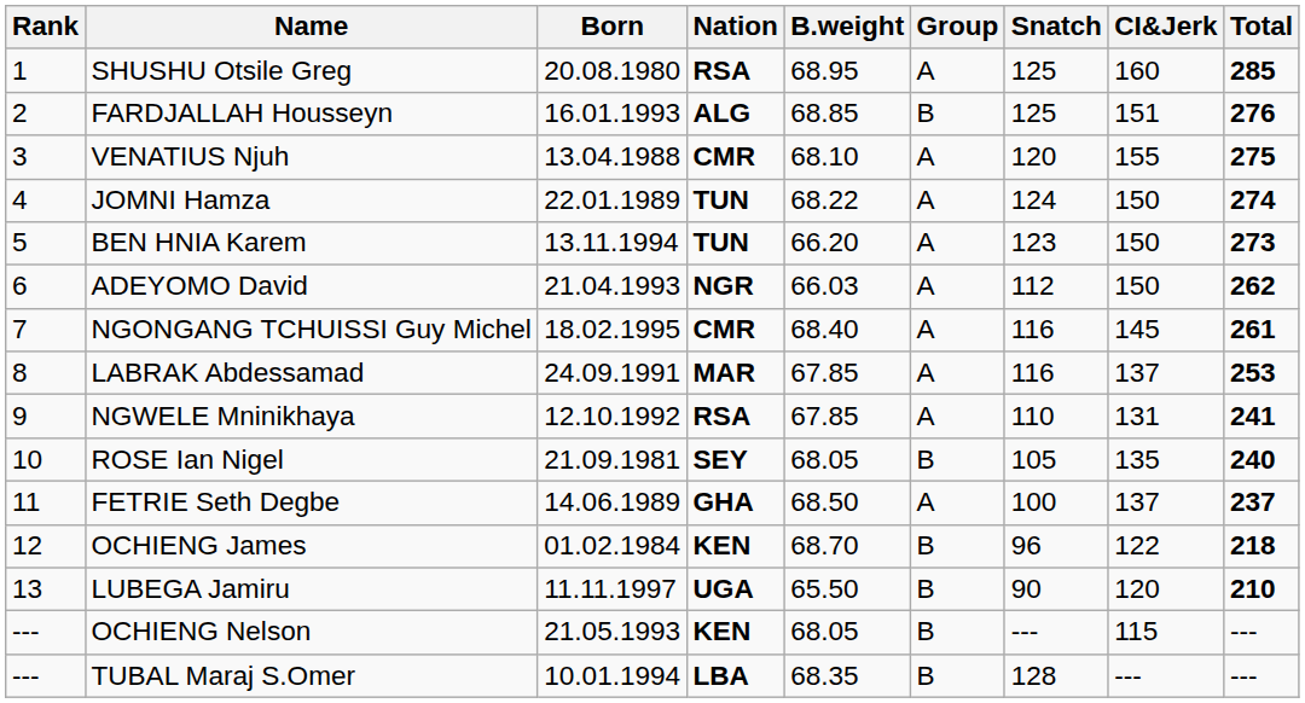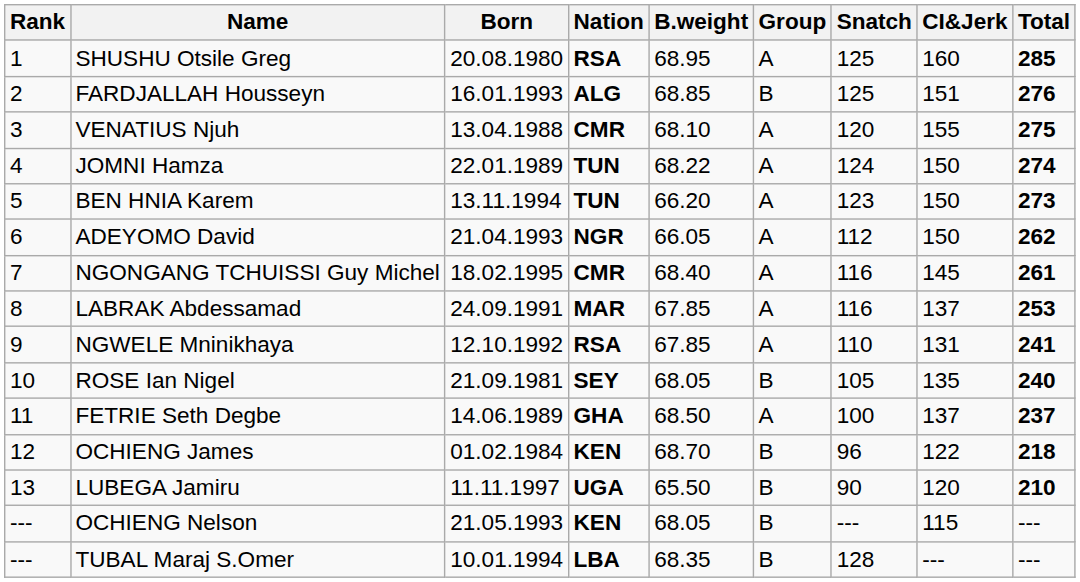 <table class="wikitable">
 <tr>
 <th>Rank</th>
 <th>Name</th>
 <th>Born</th>
 <th>Nation</th>
 <th>B.weight</th>
 <th>Group</th>
 <th>Snatch</th>
 <th>CI&Jerk</th>
 <th>Total</th>
 </tr>
 <tr>
 <td>1</td>
 <td>SHUSHU Otsile Greg</td>
 <td>20.08.1980</td>
 <td><strong>RSA</strong></td>
 <td>68.95</td>
 <td>A</td>
 <td>125</td>
 <td>160</td>
 <td><strong>285</strong></td>
 </tr>
 <tr>
 <td>2</td>
 <td>FARDJALLAH Housseyn</td>
 <td>16.01.1993</td>
 <td><strong>ALG</strong></td>
 <td>68.85</td>
 <td>B</td>
 <td>125</td>
 <td>151</td>
 <td><strong>276</strong></td>
 </tr>
 <tr>
 <td>3</td>
 <td>VENATIUS Njuh</td>
 <td>13.04.1988</td>
 <td><strong>CMR</strong></td>
 <td>68.10</td>
 <td>A</td>
 <td>120</td>
 <td>155</td>
 <td><strong>275</strong></td>
 </tr>
 <tr>
 <td>4</td>
 <td>JOMNI Hamza</td>
 <td>22.01.1989</td>
 <td><strong>TUN</strong></td>
 <td>68.22</td>
 <td>A</td>
 <td>124</td>
 <td>150</td>
 <td><strong>274</strong></td>
 </tr>
 <tr>
 <td>5</td>
 <td>BEN HNIA Karem</td>
 <td>13.11.1994</td>
 <td><strong>TUN</strong></td>
 <td>66.20</td>
 <td>A</td>
 <td>123</td>
 <td>150</td>
 <td><strong>273</strong></td>
 </tr>
 <tr>
 <td>6</td>
 <td>ADEYOMO David</td>
 <td>21.04.1993</td>
 <td><strong>NGR</strong></td>
-<td>66.03</td>
+<td>66.05</td>
 <td>A</td>
 <td>112</td>
 <td>150</td>
 <td><strong>262</strong></td>
 </tr>
 <tr>
 <td>7</td>
 <td>NGONGANG TCHUISSI Guy Michel</td>
 <td>18.02.1995</td>
 <td><strong>CMR</strong></td>
 <td>68.40</td>
 <td>A</td>
 <td>116</td>
 <td>145</td>
 <td><strong>261</strong></td>
 </tr>
 <tr>
 <td>8</td>
 <td>LABRAK Abdessamad</td>
 <td>24.09.1991</td>
 <td><strong>MAR</strong></td>
 <td>67.85</td>
 <td>A</td>
 <td>116</td>
 <td>137</td>
 <td><strong>253</strong></td>
 </tr>
 <tr>
 <td>9</td>
 <td>NGWELE Mninikhaya</td>
 <td>12.10.1992</td>
 <td><strong>RSA</strong></td>
 <td>67.85</td>
 <td>A</td>
 <td>110</td>
 <td>131</td>
 <td><strong>241</strong></td>
 </tr>
 <tr>
 <td>10</td>
 <td>ROSE Ian Nigel</td>
 <td>21.09.1981</td>
 <td><strong>SEY</strong></td>
 <td>68.05</td>
 <td>B</td>
 <td>105</td>
 <td>135</td>
 <td><strong>240</strong></td>
 </tr>
 <tr>
 <td>11</td>
 <td>FETRIE Seth Degbe</td>
 <td>14.06.1989</td>
 <td><strong>GHA</strong></td>
 <td>68.50</td>
 <td>A</td>
 <td>100</td>
 <td>137</td>
 <td><strong>237</strong></td>
 </tr>
 <tr>
 <td>12</td>
 <td>OCHIENG James</td>
 <td>01.02.1984</td>
 <td><strong>KEN</strong></td>
 <td>68.70</td>
 <td>B</td>
 <td>96</td>
 <td>122</td>
 <td><strong>218</strong></td>
 </tr>
 <tr>
 <td>13</td>
 <td>LUBEGA Jamiru</td>
 <td>11.11.1997</td>
 <td><strong>UGA</strong></td>
 <td>65.50</td>
 <td>B</td>
 <td>90</td>
 <td>120</td>
 <td><strong>210</strong></td>
 </tr>
 <tr>
 <td>---</td>
 <td>OCHIENG Nelson</td>
 <td>21.05.1993</td>
 <td><strong>KEN</strong></td>
 <td>68.05</td>
 <td>B</td>
 <td>---</td>
 <td>115</td>
 <td>---</td>
 </tr>
 <tr>
 <td>---</td>
 <td>TUBAL Maraj S.Omer</td>
 <td>10.01.1994</td>
 <td><strong>LBA</strong></td>
 <td>68.35</td>
 <td>B</td>
 <td>128</td>
 <td>---</td>
 <td>---</td>
 </tr>
 </table>
